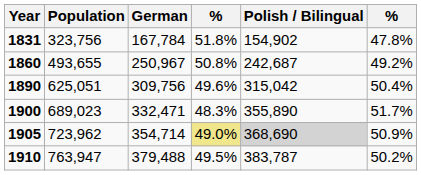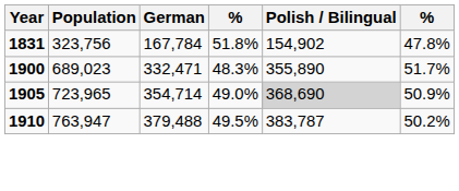 <table class="wikitable sortable">
 <tr>
 <th>Year</th>
 <th>Population</th>
 <th>German</th>
 <th>%</th>
 <th>Polish / Bilingual</th>
 <th>%</th>
 </tr>
 <tr>
 <td><strong>1831</strong></td>
 <td>323,756</td>
 <td>167,784</td>
 <td>51.8%</td>
 <td>154,902</td>
 <td>47.8%</td>
 </tr>
 <tr>
-<td><strong>1860</strong></td>
-<td>493,655</td>
-<td>250,967</td>
-<td>50.8%</td>
-<td>242,687</td>
-<td>49.2%</td>
-</tr>
-<tr>
-<td><strong>1890</strong></td>
-<td>625,051</td>
-<td>309,756</td>
-<td>49.6%</td>
-<td>315,042</td>
-<td>50.4%</td>
-</tr>
-<tr>
 <td><strong>1900</strong></td>
 <td>689,023</td>
 <td>332,471</td>
 <td>48.3%</td>
 <td>355,890</td>
 <td>51.7%</td>
 </tr>
 <tr>
 <td><strong>1905</strong></td>
-<td>723,962</td>
+<td>723,965</td>
 <td>354,714</td>
-<td style="background: khaki;">49.0%</td>
+<td>49.0%</td>
 <td style="background: lightgrey;">368,690</td>
 <td>50.9%</td>
 </tr>
 <tr>
 <td><strong>1910</strong></td>
 <td>763,947</td>
 <td>379,488</td>
 <td>49.5%</td>
 <td>383,787</td>
 <td>50.2%</td>
 </tr>
 </table>
